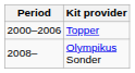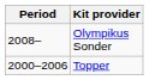 <table class="wikitable" style="text-align: left">
 <tr>
 <th>Period</th>
 <th>Kit provider</th>
 </tr>
 <tr>
+<td>2008–</td>
+<td><a href='#'>Olympikus</a><br>Sonder</td>
+</tr>
+<tr>
 <td>2000–2006</td>
 <td><a href='#'>Topper</a></td>
 </tr>
-<tr>
-<td>2008–</td>
-<td><a href='#'>Olympikus</a><br>Sonder</td>
-</tr>
 </table>
